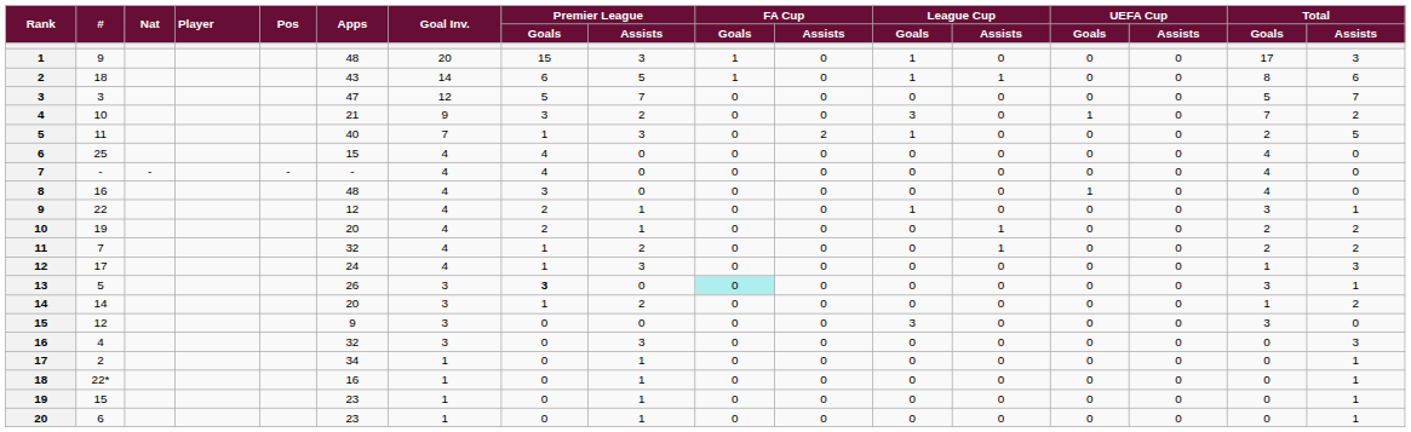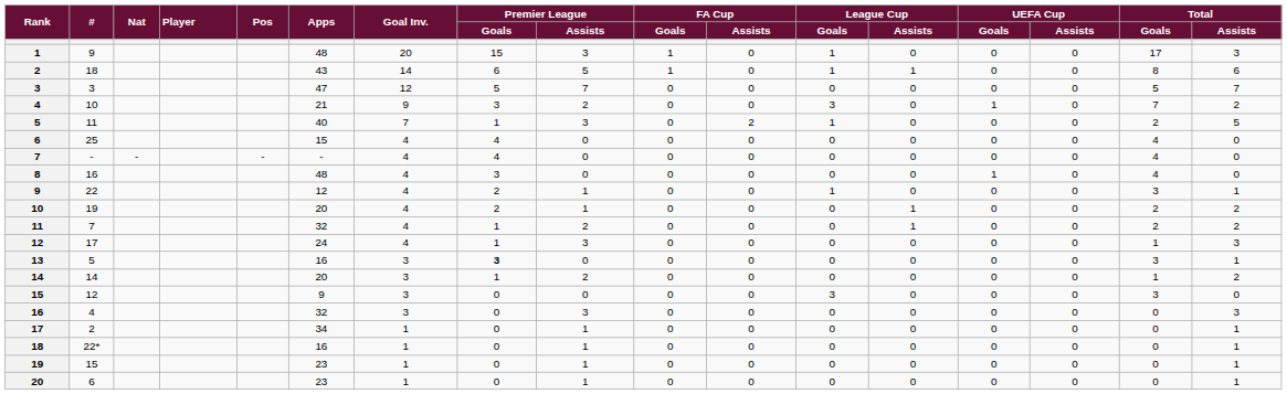 <table class="wikitable sortable" style="text-align:center; font-size:84.5%; width:100%;">
 <tr>
 <th rowspan="2"; style="background:#670E36; color:#FFFFFF; text-align:center;">Rank</th>
 <th rowspan="2"; style="background:#670E36; color:#FFFFFF; text-align:center;">#</th>
 <th rowspan="2"; style="background:#670E36; color:#FFFFFF; text-align:center;">Nat</th>
 <th rowspan="2"; style="background:#670E36; color:#FFFFFF; text-align:left;">Player</th>
 <th rowspan="2"; style="background:#670E36; color:#FFFFFF; text-align:center;">Pos</th>
 <th rowspan="2"; style="background:#670E36; color:#FFFFFF; text-align:center;">Apps</th>
 <th rowspan="2"; style="background:#670E36; color:#FFFFFF; text-align:center;">Goal Inv.</th>
 <th colspan="2"; style="background:#670E36; color:#FFFFFF; text-align:center;">Premier League</th>
 <th colspan="2"; style="background:#670E36; color:#FFFFFF; text-align:center;">FA Cup</th>
 <th colspan="2"; style="background:#670E36; color:#FFFFFF; text-align:center;">League Cup</th>
 <th colspan="2"; style="background:#670E36; color:#FFFFFF; text-align:center;">UEFA Cup</th>
 <th colspan="2"; style="background:#670E36; color:#FFFFFF; text-align:center;">Total</th>
 </tr>
 <tr>
 <th style="background:#670E36; color:#FFFFFF; text-align:center;">Goals</th>
 <th style="background:#670E36; color:#FFFFFF; text-align:center;">Assists</th>
 <th style="background:#670E36; color:#FFFFFF; text-align:center;">Goals</th>
 <th style="background:#670E36; color:#FFFFFF; text-align:center;">Assists</th>
 <th style="background:#670E36; color:#FFFFFF; text-align:center;">Goals</th>
 <th style="background:#670E36; color:#FFFFFF; text-align:center;">Assists</th>
 <th style="background:#670E36; color:#FFFFFF; text-align:center;">Goals</th>
 <th style="background:#670E36; color:#FFFFFF; text-align:center;">Assists</th>
 <th style="background:#670E36; color:#FFFFFF; text-align:center;">Goals</th>
 <th style="background:#670E36; color:#FFFFFF; text-align:center;">Assists</th>
 </tr>
 <tr>
 <th></th>
 <th></th>
 <th></th>
 <th></th>
 <th></th>
 <th></th>
 <th></th>
 <th></th>
 <th></th>
 <th></th>
 <th></th>
 <th></th>
 <th></th>
 <th></th>
 <th></th>
 <th></th>
 <th></th>
 </tr>
 <tr>
 <th>1</th>
 <td>9</td>
 <td></td>
 <td style="text-align:left;"></td>
 <td></td>
 <td>48</td>
 <td>20</td>
 <td>15</td>
 <td>3</td>
 <td>1</td>
 <td>0</td>
 <td>1</td>
 <td>0</td>
 <td>0</td>
 <td>0</td>
 <td>17</td>
 <td>3</td>
 </tr>
 <tr>
 <th>2</th>
 <td>18</td>
 <td></td>
 <td style="text-align:left;"></td>
 <td></td>
 <td>43</td>
 <td>14</td>
 <td>6</td>
 <td>5</td>
 <td>1</td>
 <td>0</td>
 <td>1</td>
 <td>1</td>
 <td>0</td>
 <td>0</td>
 <td>8</td>
 <td>6</td>
 </tr>
 <tr>
 <th>3</th>
 <td>3</td>
 <td></td>
 <td style="text-align:left;"></td>
 <td></td>
 <td>47</td>
 <td>12</td>
 <td>5</td>
 <td>7</td>
 <td>0</td>
 <td>0</td>
 <td>0</td>
 <td>0</td>
 <td>0</td>
 <td>0</td>
 <td>5</td>
 <td>7</td>
 </tr>
 <tr>
 <th>4</th>
 <td>10</td>
 <td></td>
 <td style="text-align:left;"></td>
 <td></td>
 <td>21</td>
 <td>9</td>
 <td>3</td>
 <td>2</td>
 <td>0</td>
 <td>0</td>
 <td>3</td>
 <td>0</td>
 <td>1</td>
 <td>0</td>
 <td>7</td>
 <td>2</td>
 </tr>
 <tr>
 <th>5</th>
 <td>11</td>
 <td></td>
 <td style="text-align:left;"></td>
 <td></td>
 <td>40</td>
 <td>7</td>
 <td>1</td>
 <td>3</td>
 <td>0</td>
 <td>2</td>
 <td>1</td>
 <td>0</td>
 <td>0</td>
 <td>0</td>
 <td>2</td>
 <td>5</td>
 </tr>
 <tr>
 <th>6</th>
 <td>25</td>
 <td></td>
 <td style="text-align:left;"></td>
 <td></td>
 <td>15</td>
 <td>4</td>
 <td>4</td>
 <td>0</td>
 <td>0</td>
 <td>0</td>
 <td>0</td>
 <td>0</td>
 <td>0</td>
 <td>0</td>
 <td>4</td>
 <td>0</td>
 </tr>
 <tr>
 <th>7</th>
 <td>-</td>
 <td>-</td>
 <td style="text-align:left;"></td>
 <td>-</td>
 <td>-</td>
 <td>4</td>
 <td>4</td>
 <td>0</td>
 <td>0</td>
 <td>0</td>
 <td>0</td>
 <td>0</td>
 <td>0</td>
 <td>0</td>
 <td>4</td>
 <td>0</td>
 </tr>
 <tr>
 <th>8</th>
 <td>16</td>
 <td></td>
 <td style="text-align:left;"></td>
 <td></td>
 <td>48</td>
 <td>4</td>
 <td>3</td>
 <td>0</td>
 <td>0</td>
 <td>0</td>
 <td>0</td>
 <td>0</td>
 <td>1</td>
 <td>0</td>
 <td>4</td>
 <td>0</td>
 </tr>
 <tr>
 <th>9</th>
 <td>22</td>
 <td></td>
 <td style="text-align:left;"></td>
 <td></td>
 <td>12</td>
 <td>4</td>
 <td>2</td>
 <td>1</td>
 <td>0</td>
 <td>0</td>
 <td>1</td>
 <td>0</td>
 <td>0</td>
 <td>0</td>
 <td>3</td>
 <td>1</td>
 </tr>
 <tr>
 <th>10</th>
 <td>19</td>
 <td></td>
 <td style="text-align:left;"></td>
 <td></td>
 <td>20</td>
 <td>4</td>
 <td>2</td>
 <td>1</td>
 <td>0</td>
 <td>0</td>
 <td>0</td>
 <td>1</td>
 <td>0</td>
 <td>0</td>
 <td>2</td>
 <td>2</td>
 </tr>
 <tr>
 <th>11</th>
 <td>7</td>
 <td></td>
 <td style="text-align:left;"></td>
 <td></td>
 <td>32</td>
 <td>4</td>
 <td>1</td>
 <td>2</td>
 <td>0</td>
 <td>0</td>
 <td>0</td>
 <td>1</td>
 <td>0</td>
 <td>0</td>
 <td>2</td>
 <td>2</td>
 </tr>
 <tr>
 <th>12</th>
 <td>17</td>
 <td></td>
 <td style="text-align:left;"></td>
 <td></td>
 <td>24</td>
 <td>4</td>
 <td>1</td>
 <td>3</td>
 <td>0</td>
 <td>0</td>
 <td>0</td>
 <td>0</td>
 <td>0</td>
 <td>0</td>
 <td>1</td>
 <td>3</td>
 </tr>
 <tr>
 <th>13</th>
 <td>5</td>
 <td></td>
 <td style="text-align:left;"></td>
 <td></td>
-<td>26</td>
+<td>16</td>
 <td>3</td>
 <td><strong>3</strong></td>
 <td>0</td>
-<td style="background: paleturquoise;">0</td>
+<td>0</td>
 <td>0</td>
 <td>0</td>
 <td>0</td>
 <td>0</td>
 <td>0</td>
 <td>3</td>
 <td>1</td>
 </tr>
 <tr>
 <th>14</th>
 <td>14</td>
 <td></td>
 <td style="text-align:left;"></td>
 <td></td>
 <td>20</td>
 <td>3</td>
 <td>1</td>
 <td>2</td>
 <td>0</td>
 <td>0</td>
 <td>0</td>
 <td>0</td>
 <td>0</td>
 <td>0</td>
 <td>1</td>
 <td>2</td>
 </tr>
 <tr>
 <th>15</th>
 <td>12</td>
 <td></td>
 <td style="text-align:left;"></td>
 <td></td>
 <td>9</td>
 <td>3</td>
 <td>0</td>
 <td>0</td>
 <td>0</td>
 <td>0</td>
 <td>3</td>
 <td>0</td>
 <td>0</td>
 <td>0</td>
 <td>3</td>
 <td>0</td>
 </tr>
 <tr>
 <th>16</th>
 <td>4</td>
 <td></td>
 <td style="text-align:left;"></td>
 <td></td>
 <td>32</td>
 <td>3</td>
 <td>0</td>
 <td>3</td>
 <td>0</td>
 <td>0</td>
 <td>0</td>
 <td>0</td>
 <td>0</td>
 <td>0</td>
 <td>0</td>
 <td>3</td>
 </tr>
 <tr>
 <th>17</th>
 <td>2</td>
 <td></td>
 <td style="text-align:left;"></td>
 <td></td>
 <td>34</td>
 <td>1</td>
 <td>0</td>
 <td>1</td>
 <td>0</td>
 <td>0</td>
 <td>0</td>
 <td>0</td>
 <td>0</td>
 <td>0</td>
 <td>0</td>
 <td>1</td>
 </tr>
 <tr>
 <th>18</th>
 <td>22*</td>
 <td></td>
 <td style="text-align:left;"></td>
 <td></td>
 <td>16</td>
 <td>1</td>
 <td>0</td>
 <td>1</td>
 <td>0</td>
 <td>0</td>
 <td>0</td>
 <td>0</td>
 <td>0</td>
 <td>0</td>
 <td>0</td>
 <td>1</td>
 </tr>
 <tr>
 <th>19</th>
 <td>15</td>
 <td></td>
 <td style="text-align:left;"></td>
 <td></td>
 <td>23</td>
 <td>1</td>
 <td>0</td>
 <td>1</td>
 <td>0</td>
 <td>0</td>
 <td>0</td>
 <td>0</td>
 <td>0</td>
 <td>0</td>
 <td>0</td>
 <td>1</td>
 </tr>
 <tr>
 <th>20</th>
 <td>6</td>
 <td></td>
 <td style="text-align:left;"></td>
 <td></td>
 <td>23</td>
 <td>1</td>
 <td>0</td>
 <td>1</td>
 <td>0</td>
 <td>0</td>
 <td>0</td>
 <td>0</td>
 <td>0</td>
 <td>0</td>
 <td>0</td>
 <td>1</td>
 </tr>
 </table>
